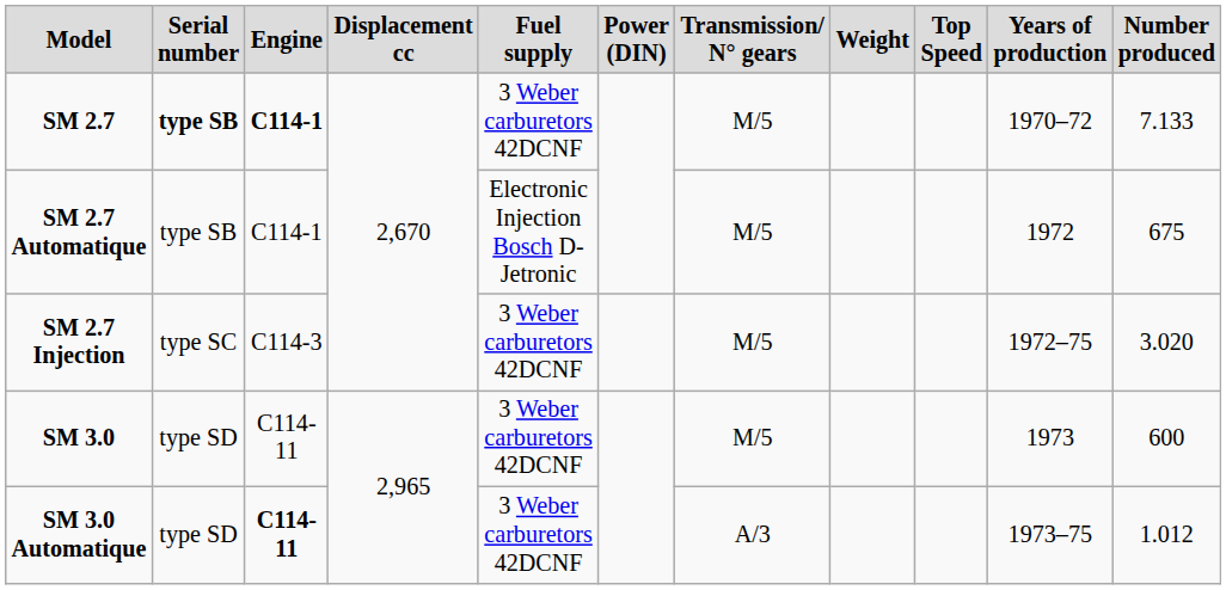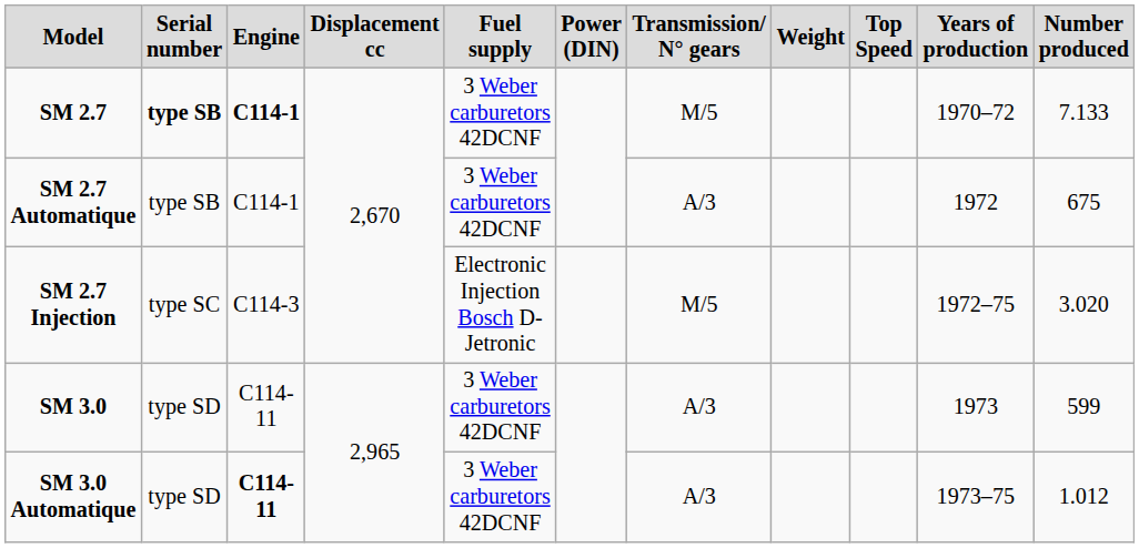 <table class="wikitable" style="text-align:center; font-size:85%;">
 <tr style="background:#DCDCDC; font-weight:bold">
 <td>Model</td>
 <td>Serial number</td>
 <td>Engine</td>
 <td>Displacement<br>cc</td>
 <td>Fuel supply</td>
 <td>Power <br> (DIN)</td>
 <td>Transmission/<br>N° gears</td>
 <td>Weight</td>
 <td>Top Speed</td>
 <td>Years of<br>production</td>
 <td>Number produced</td>
 </tr>
 <tr>
 <td><strong>SM 2.7</strong></td>
 <td><strong>type SB</strong></td>
 <td><strong>C114-1</strong></td>
 <td rowspan="3">2,670</td>
 <td>3 <a href='#'>Weber carburetors</a> <br> 42DCNF</td>
 <td rowspan="2"></td>
 <td>M/5</td>
 <td></td>
 <td></td>
 <td>1970–72</td>
 <td>7.133</td>
 </tr>
 <tr>
 <td><strong>SM 2.7 Automatique</strong></td>
 <td>type SB</td>
 <td>C114-1</td>
-<td>Electronic Injection <br><a href='#'>Bosch</a> D-Jetronic</td>
-<td>M/5</td>
+<td>3 <a href='#'>Weber carburetors</a> <br> 42DCNF</td>
+<td>A/3</td>
 <td></td>
 <td></td>
 <td>1972</td>
 <td>675</td>
 </tr>
 <tr>
 <td><strong>SM 2.7 Injection</strong></td>
 <td>type SC</td>
 <td>C114-3</td>
-<td>3 <a href='#'>Weber carburetors</a> <br> 42DCNF</td>
+<td>Electronic Injection <br><a href='#'>Bosch</a> D-Jetronic</td>
 <td></td>
 <td>M/5</td>
 <td></td>
 <td></td>
 <td>1972–75</td>
 <td>3.020</td>
 </tr>
 <tr>
 <td><strong>SM 3.0</strong></td>
 <td>type SD</td>
 <td>C114-11</td>
 <td rowspan="2">2,965</td>
 <td>3 <a href='#'>Weber carburetors</a> <br> 42DCNF</td>
 <td rowspan="2"></td>
-<td>M/5</td>
+<td>A/3</td>
 <td></td>
 <td></td>
 <td>1973</td>
-<td>600</td>
+<td>599</td>
 </tr>
 <tr>
 <td><strong>SM 3.0 Automatique</strong></td>
 <td>type SD</td>
 <td><strong>C114-11</strong></td>
 <td>3 <a href='#'>Weber carburetors</a> <br> 42DCNF</td>
 <td>A/3</td>
 <td></td>
 <td></td>
 <td>1973–75</td>
 <td>1.012</td>
 </tr>
 </table>
